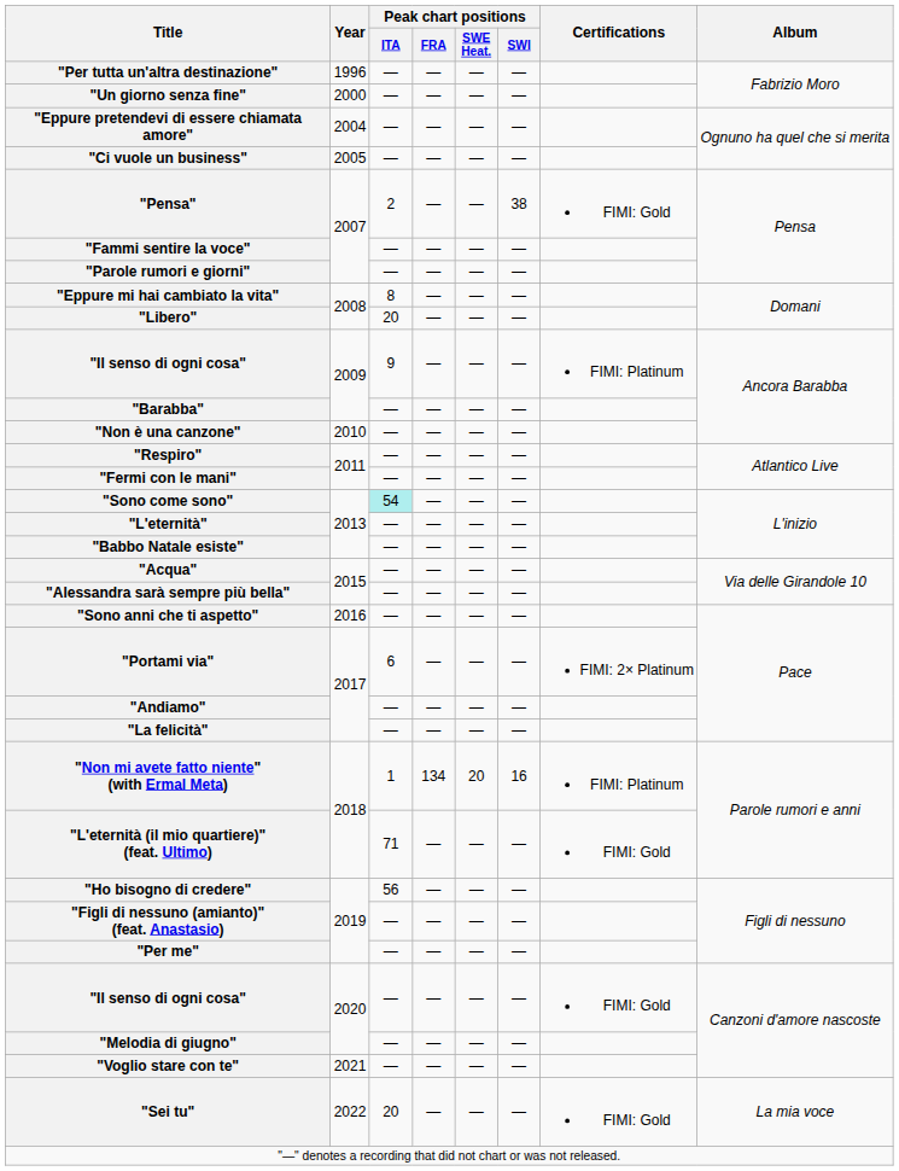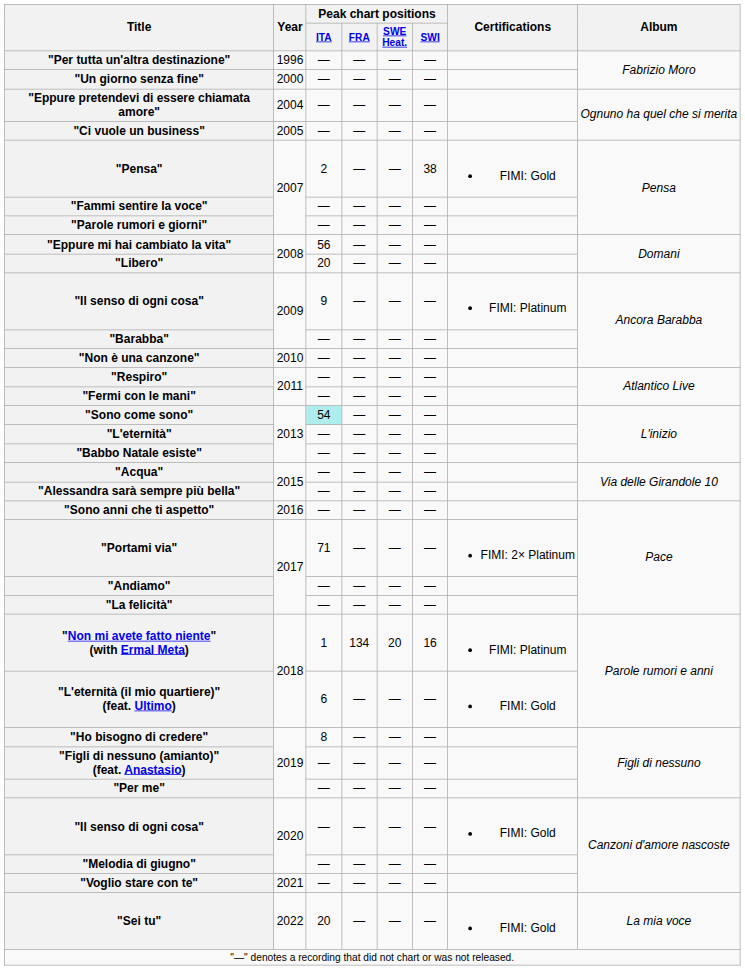 <table class="wikitable plainrowheaders" style="text-align:center;">
 <tr>
 <th scope="col" rowspan="2" style="width:22em;">Title</th>
 <th scope="col" rowspan="2" style="width:1em;">Year</th>
 <th scope="col" colspan="4">Peak chart positions</th>
 <th scope="col" rowspan="2">Certifications</th>
 <th scope="col" rowspan="2">Album</th>
 </tr>
 <tr>
 <th scope="col" style="width:3em;font-size:85%;"><a href='#'>ITA</a><br></th>
 <th scope="col" style="width:3em;font-size:85%;"><a href='#'>FRA</a><br></th>
 <th scope="col" style="width:3em;font-size:85%;"><a href='#'>SWE<br>Heat.</a><br></th>
 <th scope="col" style="width:3em;font-size:85%;"><a href='#'>SWI</a><br></th>
 </tr>
 <tr>
 <th scope="row">"Per tutta un'altra destinazione"</th>
 <td>1996</td>
 <td>—</td>
 <td>—</td>
 <td>—</td>
 <td>—</td>
 <td></td>
 <td rowspan="2"><em>Fabrizio Moro</em></td>
 </tr>
 <tr>
 <th scope="row">"Un giorno senza fine"</th>
 <td>2000</td>
 <td>—</td>
 <td>—</td>
 <td>—</td>
 <td>—</td>
 <td></td>
 </tr>
 <tr>
 <th scope="row">"Eppure pretendevi di essere chiamata amore"</th>
 <td>2004</td>
 <td>—</td>
 <td>—</td>
 <td>—</td>
 <td>—</td>
 <td></td>
 <td rowspan="2"><em>Ognuno ha quel che si merita</em></td>
 </tr>
 <tr>
 <th scope="row">"Ci vuole un business"</th>
 <td>2005</td>
 <td>—</td>
 <td>—</td>
 <td>—</td>
 <td>—</td>
 <td></td>
 </tr>
 <tr>
 <th scope="row">"Pensa"</th>
 <td rowspan="3">2007</td>
 <td>2</td>
 <td>—</td>
 <td>—</td>
 <td>38</td>
 <td><br><ul><li>FIMI: Gold</li></ul></td>
 <td rowspan="3"><em>Pensa</em></td>
 </tr>
 <tr>
 <th scope="row">"Fammi sentire la voce"</th>
 <td>—</td>
 <td>—</td>
 <td>—</td>
 <td>—</td>
 <td></td>
 </tr>
 <tr>
 <th scope="row">"Parole rumori e giorni"</th>
 <td>—</td>
 <td>—</td>
 <td>—</td>
 <td>—</td>
 <td></td>
 </tr>
 <tr>
 <th scope="row">"Eppure mi hai cambiato la vita"</th>
 <td rowspan="2">2008</td>
-<td>8</td>
+<td>56</td>
 <td>—</td>
 <td>—</td>
 <td>—</td>
 <td></td>
 <td rowspan="2"><em>Domani</em></td>
 </tr>
 <tr>
 <th scope="row">"Libero"</th>
 <td>20</td>
 <td>—</td>
 <td>—</td>
 <td>—</td>
 <td></td>
 </tr>
 <tr>
 <th scope="row">"Il senso di ogni cosa"</th>
 <td rowspan="2">2009</td>
 <td>9</td>
 <td>—</td>
 <td>—</td>
 <td>—</td>
 <td><br><ul><li>FIMI: Platinum</li></ul></td>
 <td rowspan="3"><em>Ancora Barabba</em></td>
 </tr>
 <tr>
 <th scope="row">"Barabba"</th>
 <td>—</td>
 <td>—</td>
 <td>—</td>
 <td>—</td>
 <td></td>
 </tr>
 <tr>
 <th scope="row">"Non è una canzone"</th>
 <td>2010</td>
 <td>—</td>
 <td>—</td>
 <td>—</td>
 <td>—</td>
 <td></td>
 </tr>
 <tr>
 <th scope="row">"Respiro"</th>
 <td rowspan="2">2011</td>
 <td>—</td>
 <td>—</td>
 <td>—</td>
 <td>—</td>
 <td></td>
 <td rowspan="2"><em>Atlantico Live</em></td>
 </tr>
 <tr>
 <th scope="row">"Fermi con le mani"</th>
 <td>—</td>
 <td>—</td>
 <td>—</td>
 <td>—</td>
 <td></td>
 </tr>
 <tr>
 <th scope="row">"Sono come sono"</th>
 <td rowspan="3">2013</td>
 <td style="background: paleturquoise;">54</td>
 <td>—</td>
 <td>—</td>
 <td>—</td>
 <td></td>
 <td rowspan="3"><em>L'inizio</em></td>
 </tr>
 <tr>
 <th scope="row">"L'eternità"</th>
 <td>—</td>
 <td>—</td>
 <td>—</td>
 <td>—</td>
 <td></td>
 </tr>
 <tr>
 <th scope="row">"Babbo Natale esiste"</th>
 <td>—</td>
 <td>—</td>
 <td>—</td>
 <td>—</td>
 <td></td>
 </tr>
 <tr>
 <th scope="row">"Acqua"</th>
 <td rowspan="2">2015</td>
 <td>—</td>
 <td>—</td>
 <td>—</td>
 <td>—</td>
 <td></td>
 <td rowspan="2"><em>Via delle Girandole 10</em></td>
 </tr>
 <tr>
 <th scope="row">"Alessandra sarà sempre più bella"</th>
 <td>—</td>
 <td>—</td>
 <td>—</td>
 <td>—</td>
 <td></td>
 </tr>
 <tr>
 <th scope="row">"Sono anni che ti aspetto"</th>
 <td>2016</td>
 <td>—</td>
 <td>—</td>
 <td>—</td>
 <td>—</td>
 <td></td>
 <td rowspan="4"><em>Pace</em></td>
 </tr>
 <tr>
 <th scope="row">"Portami via"</th>
 <td rowspan="3">2017</td>
-<td>6</td>
+<td>71</td>
 <td>—</td>
 <td>—</td>
 <td>—</td>
 <td><br><ul><li>FIMI: 2× Platinum</li></ul></td>
 </tr>
 <tr>
 <th scope="row">"Andiamo"</th>
 <td>—</td>
 <td>—</td>
 <td>—</td>
 <td>—</td>
 <td></td>
 </tr>
 <tr>
 <th scope="row">"La felicità"</th>
 <td>—</td>
 <td>—</td>
 <td>—</td>
 <td>—</td>
 </tr>
 <tr>
 <th scope="row">"<a href='#'>Non mi avete fatto niente</a>"<br><span>(with <a href='#'>Ermal Meta</a>)</span></th>
 <td rowspan="2">2018</td>
 <td>1</td>
 <td>134</td>
 <td>20</td>
 <td>16</td>
 <td><br><ul><li>FIMI: Platinum</li></ul></td>
 <td rowspan="2"><em>Parole rumori e anni</em></td>
 </tr>
 <tr>
 <th scope="row">"L'eternità (il mio quartiere)"<br><span>(feat. <a href='#'>Ultimo</a>)</span></th>
-<td>71</td>
+<td>6</td>
 <td>—</td>
 <td>—</td>
 <td>—</td>
 <td><br><ul><li>FIMI: Gold</li></ul></td>
 </tr>
 <tr>
 <th scope="row">"Ho bisogno di credere"</th>
 <td rowspan="3">2019</td>
-<td>56</td>
+<td>8</td>
 <td>—</td>
 <td>—</td>
 <td>—</td>
 <td></td>
 <td rowspan="3"><em>Figli di nessuno</em></td>
 </tr>
 <tr>
 <th scope="row">"Figli di nessuno (amianto)" <br><span>(feat. <a href='#'>Anastasio</a>)</span></th>
 <td>—</td>
 <td>—</td>
 <td>—</td>
 <td>—</td>
 <td></td>
 </tr>
 <tr>
 <th scope="row">"Per me"</th>
 <td>—</td>
 <td>—</td>
 <td>—</td>
 <td>—</td>
 <td></td>
 </tr>
 <tr>
 <th scope="row">"Il senso di ogni cosa"</th>
 <td rowspan="2">2020</td>
 <td>—</td>
 <td>—</td>
 <td>—</td>
 <td>—</td>
 <td><br><ul><li>FIMI: Gold</li></ul></td>
 <td rowspan="3"><em>Canzoni d'amore nascoste</em></td>
 </tr>
 <tr>
 <th scope="row">"Melodia di giugno"</th>
 <td>—</td>
 <td>—</td>
 <td>—</td>
 <td>—</td>
 <td></td>
 </tr>
 <tr>
 <th scope="row">"Voglio stare con te"</th>
 <td>2021</td>
 <td>—</td>
 <td>—</td>
 <td>—</td>
 <td>—</td>
 <td></td>
 </tr>
 <tr>
 <th scope="row">"Sei tu"</th>
 <td>2022</td>
 <td>20</td>
 <td>—</td>
 <td>—</td>
 <td>—</td>
 <td><br><ul><li>FIMI: Gold</li></ul></td>
 <td><em>La mia voce</em></td>
 </tr>
 <tr>
 <td colspan="20" style="font-size:85%">"—" denotes a recording that did not chart or was not released.</td>
 </tr>
 </table>
